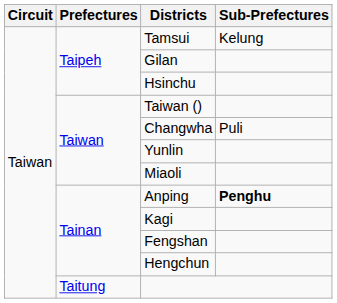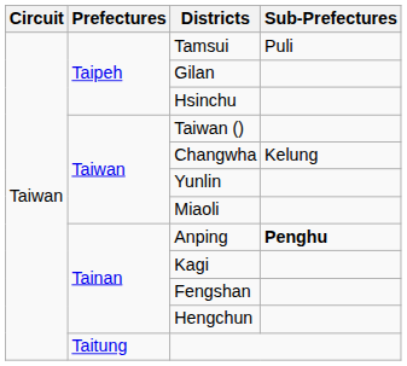 <table class=wikitable>
 <tr>
 <th>Circuit</th>
 <th>Prefectures</th>
 <th>Districts</th>
 <th>Sub-Prefectures</th>
 </tr>
 <tr>
 <td rowspan=12>Taiwan</td>
 <td rowspan=3><a href='#'>Taipeh</a></td>
 <td>Tamsui</td>
-<td>Kelung</td>
+<td>Puli</td>
 </tr>
 <tr>
 <td>Gilan</td>
 <td></td>
 </tr>
 <tr>
 <td>Hsinchu</td>
 <td></td>
 </tr>
 <tr>
 <td rowspan=4><a href='#'>Taiwan</a></td>
 <td>Taiwan ()</td>
 <td></td>
 </tr>
 <tr>
 <td>Changwha</td>
-<td>Puli</td>
+<td>Kelung</td>
 </tr>
 <tr>
 <td>Yunlin</td>
 <td></td>
 </tr>
 <tr>
 <td>Miaoli</td>
 <td></td>
 </tr>
 <tr>
 <td rowspan=4><a href='#'>Tainan</a></td>
 <td>Anping</td>
 <td><strong>Penghu</strong></td>
 </tr>
 <tr>
 <td>Kagi</td>
 <td></td>
 </tr>
 <tr>
 <td>Fengshan</td>
 <td></td>
 </tr>
 <tr>
 <td>Hengchun</td>
 <td></td>
 </tr>
 <tr>
 <td><a href='#'>Taitung</a></td>
 <td colspan=2></td>
 </tr>
 </table>
